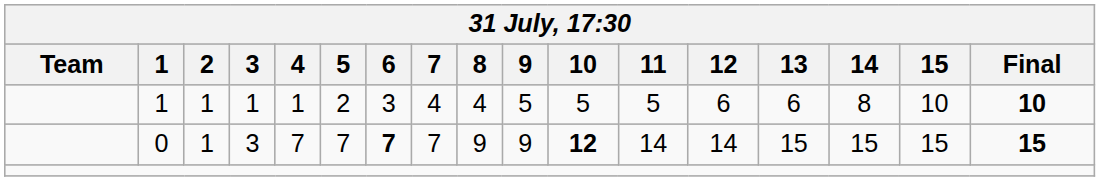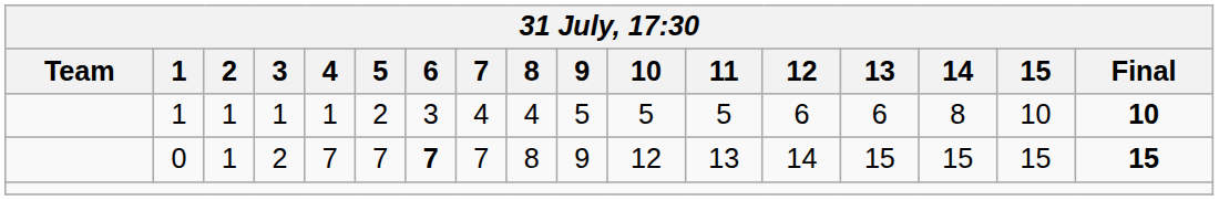 <table class=wikitable style="text-align:center; width: 55%">
 <tr>
 <th colspan=17><em>31 July, 17:30</em></th>
 </tr>
 <tr>
 <th>Team</th>
 <th>1</th>
 <th>2</th>
 <th>3</th>
 <th>4</th>
 <th>5</th>
 <th>6</th>
 <th>7</th>
 <th>8</th>
 <th>9</th>
 <th>10</th>
 <th>11</th>
 <th>12</th>
 <th>13</th>
 <th>14</th>
 <th>15</th>
 <th>Final</th>
 </tr>
 <tr>
 <td align=left></td>
 <td>1</td>
 <td>1</td>
 <td>1</td>
 <td>1</td>
 <td>2</td>
 <td>3</td>
 <td>4</td>
 <td>4</td>
 <td>5</td>
 <td>5</td>
 <td>5</td>
 <td>6</td>
 <td>6</td>
 <td>8</td>
 <td>10</td>
 <td><strong>10</strong></td>
 </tr>
 <tr>
 <td align=left><strong></strong></td>
 <td>0</td>
 <td>1</td>
-<td>3</td>
+<td>2</td>
 <td>7</td>
 <td>7</td>
 <td><strong>7</strong></td>
 <td>7</td>
+<td>8</td>
 <td>9</td>
-<td>9</td>
-<td><strong>12</strong></td>
-<td>14</td>
+<td>12</td>
+<td>13</td>
 <td>14</td>
 <td>15</td>
 <td>15</td>
 <td>15</td>
 <td><strong>15</strong></td>
 </tr>
 <tr>
 <td colspan=17></td>
 </tr>
 </table>
